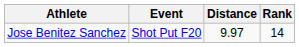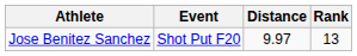 <table class="wikitable">
 <tr>
 <th>Athlete</th>
 <th>Event</th>
 <th>Distance</th>
 <th>Rank</th>
 </tr>
 <tr align=center>
 <td align=left><a href='#'>Jose Benitez Sanchez</a></td>
 <td align=left><a href='#'>Shot Put F20</a></td>
 <td>9.97</td>
-<td>14</td>
+<td>13</td>
 </tr>
 </table>
